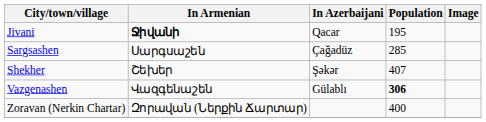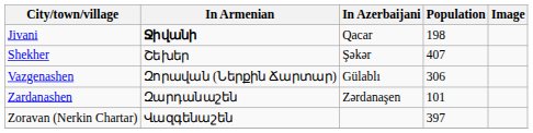 <table class="wikitable sortable mw-collapsible">
 <tr>
 <th>City/town/village</th>
 <th>In Armenian</th>
 <th>In Azerbaijani</th>
 <th>Population</th>
 <th>Image</th>
 </tr>
 <tr>
 <td><a href='#'>Jivani</a></td>
 <td><strong>Ջիվանի</strong></td>
 <td>Qacar</td>
-<td>195</td>
-<td></td>
-</tr>
-<tr>
-<td><a href='#'>Sargsashen</a></td>
-<td>Սարգսաշեն</td>
-<td>Çağadüz</td>
-<td>285</td>
+<td>198</td>
 <td></td>
 </tr>
 <tr>
 <td><a href='#'>Shekher</a></td>
 <td>Շեխեր</td>
 <td>Şəkər</td>
 <td>407</td>
 <td></td>
 </tr>
 <tr>
 <td><a href='#'>Vazgenashen</a></td>
-<td>Վազգենաշեն</td>
+<td>Զորավան (Ներքին Ճարտար)</td>
 <td>Gülablı</td>
-<td><strong>306</strong></td>
+<td>306</td>
+<td></td>
+</tr>
+<tr>
+<td><a href='#'>Zardanashen</a></td>
+<td>Զարդանաշեն</td>
+<td>Zərdanaşen</td>
+<td>101</td>
 <td></td>
 </tr>
 <tr>
 <td>Zoravan (Nerkin Chartar)</td>
-<td>Զորավան (Ներքին Ճարտար)</td>
+<td>Վազգենաշեն</td>
 <td></td>
-<td>400</td>
+<td>397</td>
 <td></td>
 </tr>
 <tr>
 </tr>
 </table>
